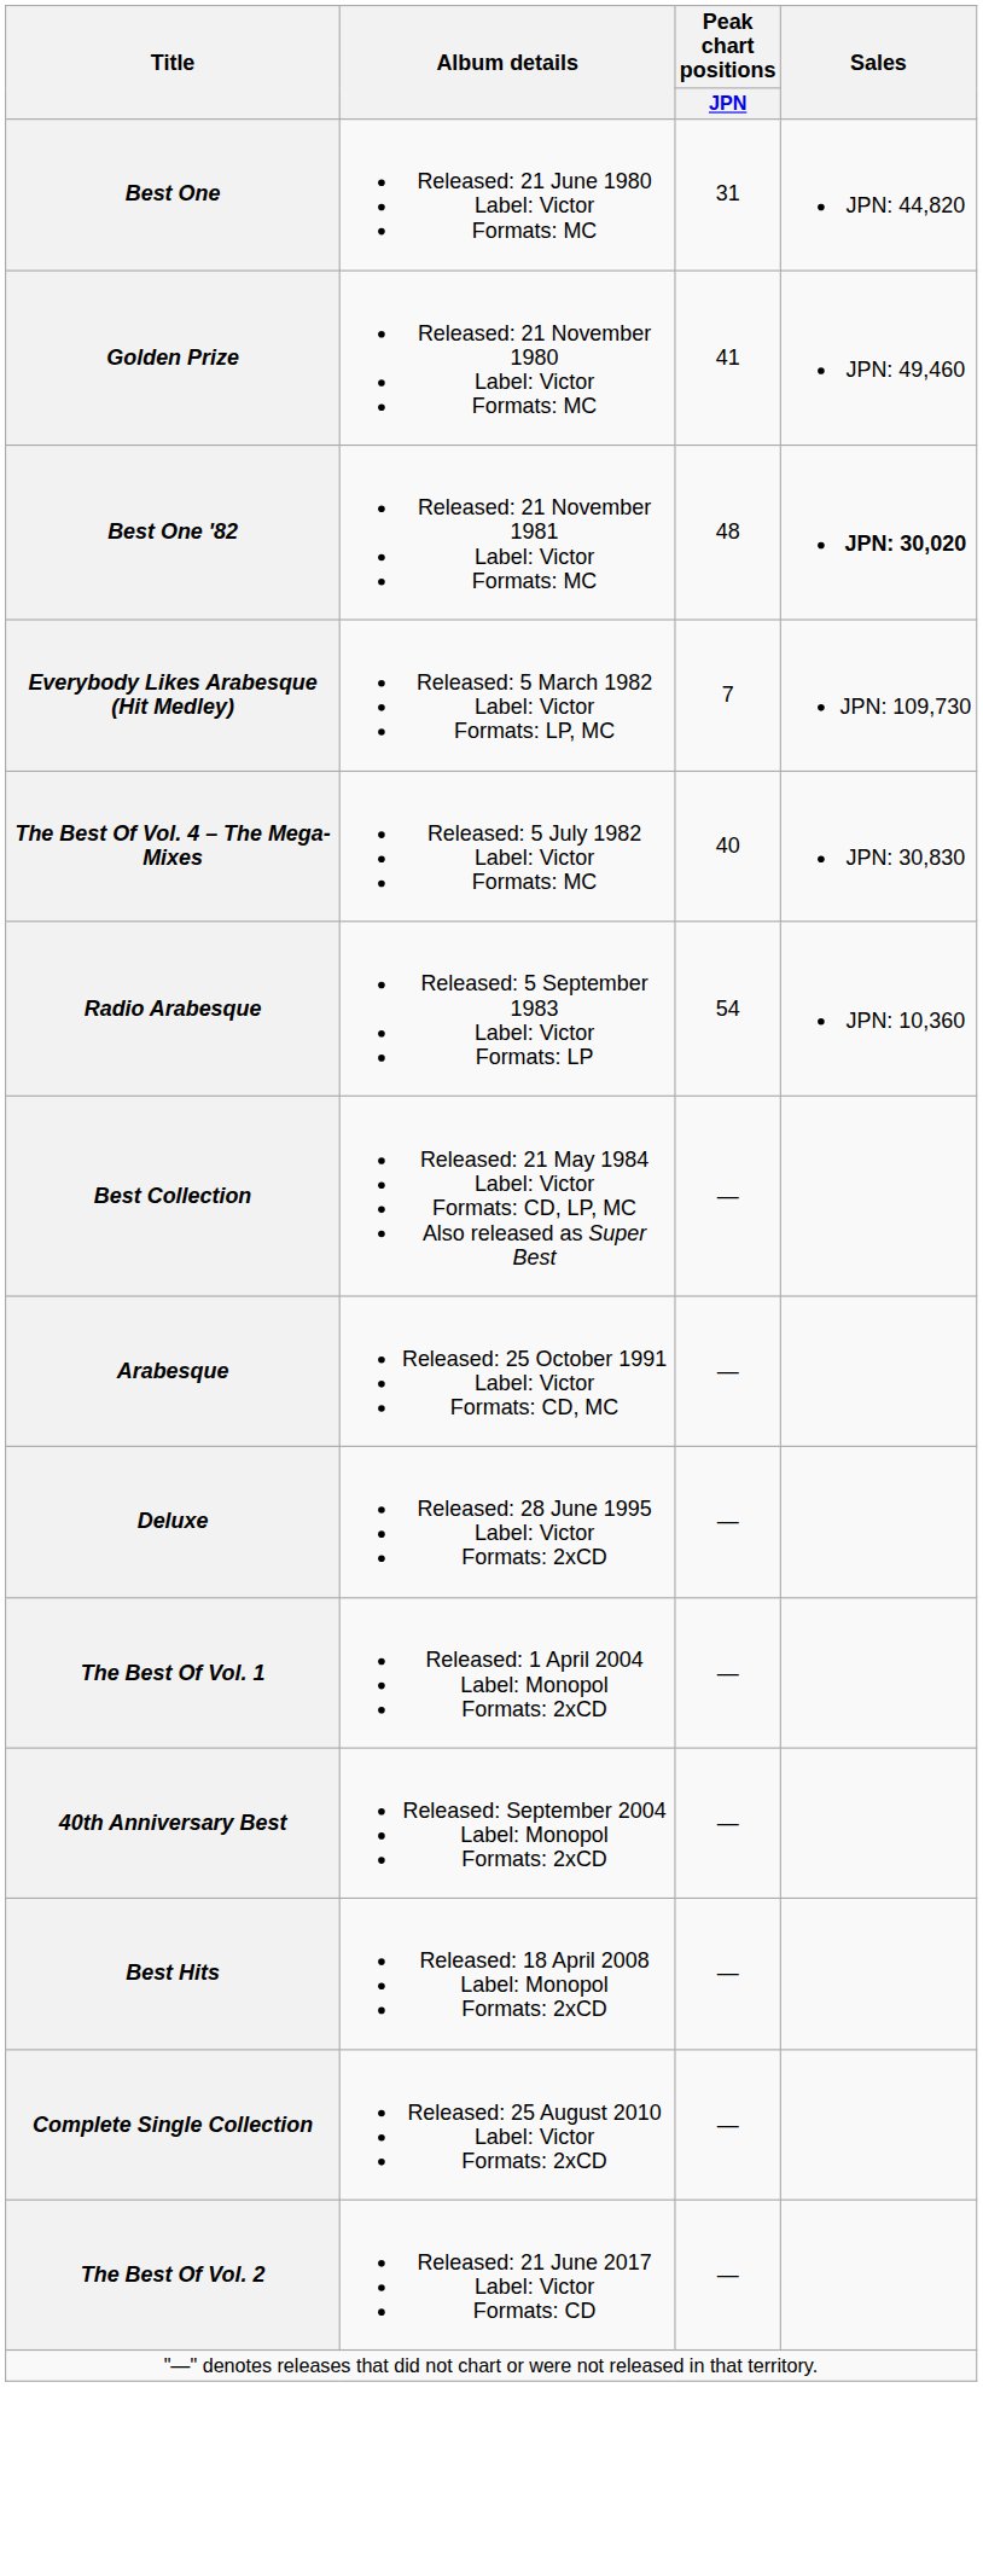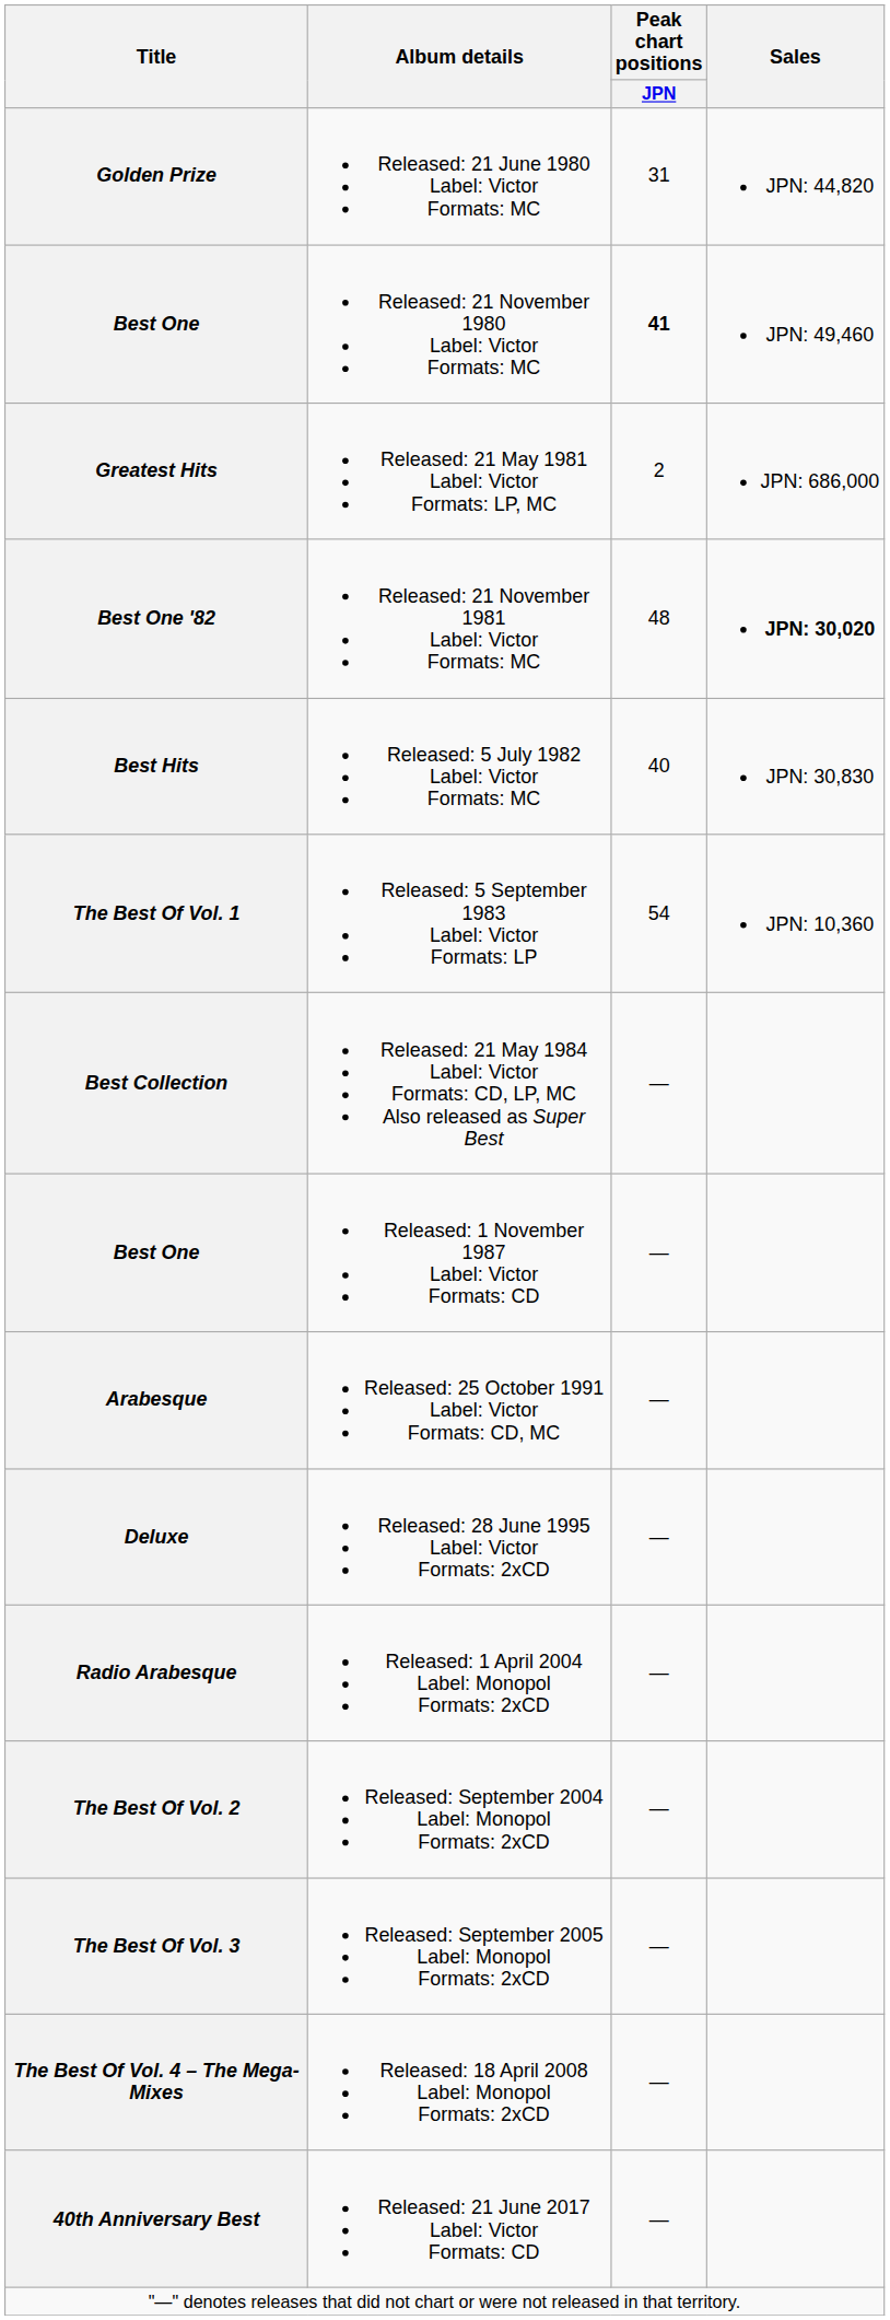 <table class="wikitable plainrowheaders" style="text-align:center;">
 <tr>
 <th rowspan="2" scope="col" style="width:15em;">Title</th>
 <th rowspan="2" scope="col" style="width:15em;">Album details</th>
 <th>Peak chart positions</th>
 <th rowspan="2">Sales</th>
 </tr>
 <tr>
 <th scope="col" style="width:2em;font-size:90%;"><a href='#'>JPN</a><br></th>
 </tr>
 <tr>
-<th scope="row"><em>Best One</em></th>
+<th scope="row"><em>Golden Prize</em></th>
 <td><br><ul><li>Released: 21 June 1980</li><li>Label: Victor</li><li>Formats: MC</li></ul></td>
 <td>31</td>
 <td><br><ul><li>JPN: 44,820</li></ul></td>
 </tr>
 <tr>
-<th scope="row"><em>Golden Prize</em></th>
+<th scope="row"><em>Best One</em></th>
 <td><br><ul><li>Released: 21 November 1980</li><li>Label: Victor</li><li>Formats: MC</li></ul></td>
-<td>41</td>
+<td><strong>41</strong></td>
 <td><br><ul><li>JPN: 49,460</li></ul></td>
+</tr>
+<tr>
+<th scope="row"><em>Greatest Hits</em></th>
+<td><br><ul><li>Released: 21 May 1981</li><li>Label: Victor</li><li>Formats: LP, MC</li></ul></td>
+<td>2</td>
+<td><br><ul><li>JPN: 686,000</li></ul></td>
 </tr>
 <tr>
 <th scope="row"><em>Best One '82</em></th>
 <td><br><ul><li>Released: 21 November 1981</li><li>Label: Victor</li><li>Formats: MC</li></ul></td>
 <td>48</td>
 <td><strong><br><ul><li>JPN: 30,020</li></ul></strong></td>
 </tr>
 <tr>
-<th scope="row"><em>Everybody Likes Arabesque (Hit Medley)</em></th>
-<td><br><ul><li>Released: 5 March 1982</li><li>Label: Victor</li><li>Formats: LP, MC</li></ul></td>
-<td>7</td>
-<td><br><ul><li>JPN: 109,730</li></ul></td>
-</tr>
-<tr>
-<th scope="row"><em>The Best Of Vol. 4 – The Mega-Mixes</em></th>
+<th scope="row"><em>Best Hits</em></th>
 <td><br><ul><li>Released: 5 July 1982</li><li>Label: Victor</li><li>Formats: MC</li></ul></td>
 <td>40</td>
 <td><br><ul><li>JPN: 30,830</li></ul></td>
 </tr>
 <tr>
-<th scope="row"><em>Radio Arabesque</em></th>
+<th scope="row"><em>The Best Of Vol. 1</em></th>
 <td><br><ul><li>Released: 5 September 1983</li><li>Label: Victor</li><li>Formats: LP</li></ul></td>
 <td>54</td>
 <td><br><ul><li>JPN: 10,360</li></ul></td>
 </tr>
 <tr>
 <th scope="row"><em>Best Collection</em></th>
 <td><br><ul><li>Released: 21 May 1984</li><li>Label: Victor</li><li>Formats: CD, LP, MC</li><li>Also released as <em>Super Best</em></li></ul></td>
+<td>—</td>
+<td></td>
+</tr>
+<tr>
+<th scope="row"><em>Best One</em></th>
+<td><br><ul><li>Released: 1 November 1987</li><li>Label: Victor</li><li>Formats: CD</li></ul></td>
 <td>—</td>
 <td></td>
 </tr>
 <tr>
 <th scope="row"><em>Arabesque</em></th>
 <td><br><ul><li>Released: 25 October 1991</li><li>Label: Victor</li><li>Formats: CD, MC</li></ul></td>
 <td>—</td>
 <td></td>
 </tr>
 <tr>
 <th scope="row"><em>Deluxe</em></th>
 <td><br><ul><li>Released: 28 June 1995</li><li>Label: Victor</li><li>Formats: 2xCD</li></ul></td>
 <td>—</td>
 <td></td>
 </tr>
 <tr>
-<th scope="row"><em>The Best Of Vol. 1</em></th>
+<th scope="row"><em>Radio Arabesque</em></th>
 <td><br><ul><li>Released: 1 April 2004</li><li>Label: Monopol</li><li>Formats: 2xCD</li></ul></td>
 <td>—</td>
 <td></td>
 </tr>
 <tr>
-<th scope="row"><em>40th Anniversary Best</em></th>
+<th scope="row"><em>The Best Of Vol. 2</em></th>
 <td><br><ul><li>Released: September 2004</li><li>Label: Monopol</li><li>Formats: 2xCD</li></ul></td>
 <td>—</td>
 <td></td>
 </tr>
 <tr>
-<th scope="row"><em>Best Hits</em></th>
+<th scope="row"><em>The Best Of Vol. 3</em></th>
+<td><br><ul><li>Released: September 2005</li><li>Label: Monopol</li><li>Formats: 2xCD</li></ul></td>
+<td>—</td>
+<td></td>
+</tr>
+<tr>
+<th scope="row"><em>The Best Of Vol. 4 – The Mega-Mixes</em></th>
 <td><br><ul><li>Released: 18 April 2008</li><li>Label: Monopol</li><li>Formats: 2xCD</li></ul></td>
 <td>—</td>
 <td></td>
 </tr>
 <tr>
-<th scope="row"><em>Complete Single Collection</em></th>
-<td><br><ul><li>Released: 25 August 2010</li><li>Label: Victor</li><li>Formats: 2xCD</li></ul></td>
-<td>—</td>
-<td></td>
-</tr>
-<tr>
-<th scope="row"><em>The Best Of Vol. 2</em></th>
+<th scope="row"><em>40th Anniversary Best</em></th>
 <td><br><ul><li>Released: 21 June 2017</li><li>Label: Victor</li><li>Formats: CD</li></ul></td>
 <td>—</td>
 <td></td>
 </tr>
 <tr>
 <td colspan="4" style="font-size:90%">"—" denotes releases that did not chart or were not released in that territory.</td>
 </tr>
 </table>
